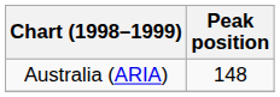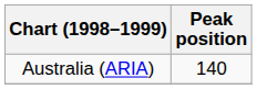 <table class="wikitable sortable plainrowheaders" style="text-align:center">
 <tr>
 <th>Chart (1998–1999)</th>
 <th>Peak<br>position</th>
 </tr>
 <tr>
 <td>Australia (<a href='#'>ARIA</a>)</td>
-<td>148</td>
+<td>140</td>
 </tr>
 <tr>
 </tr>
 <tr>
 </tr>
 <tr>
 </tr>
 <tr>
 </tr>
 <tr>
 </tr>
 <tr>
 </tr>
 <tr>
 </tr>
 </table>
